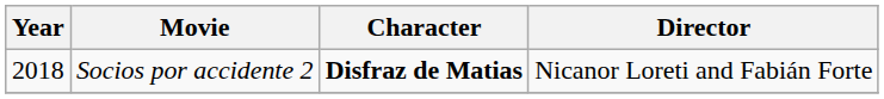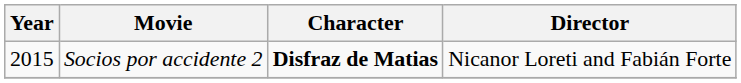 <table class="wikitable" style="font-size: 90%;">
 <tr>
 <th>Year</th>
 <th>Movie</th>
 <th>Character</th>
 <th>Director</th>
 </tr>
 <tr>
-<td>2018</td>
+<td>2015</td>
 <td><em>Socios por accidente 2</em></td>
 <td><strong>Disfraz de Matias</strong></td>
 <td>Nicanor Loreti and Fabián Forte</td>
 </tr>
 <tr>
 </tr>
 </table>
